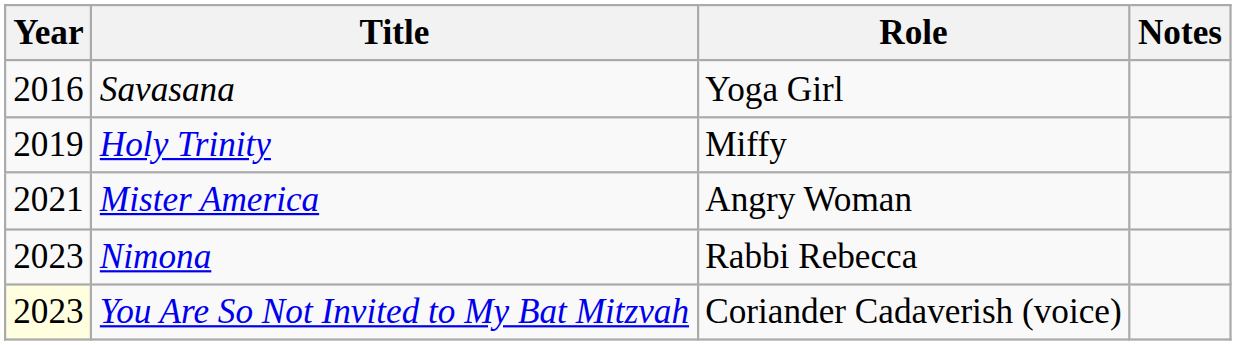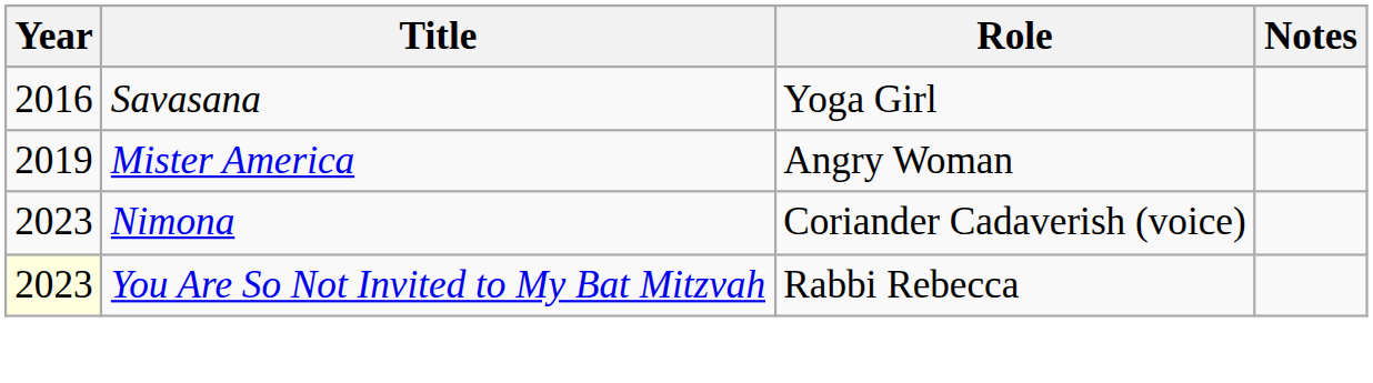 <table class="wikitable sortable">
 <tr>
 <th>Year</th>
 <th>Title</th>
 <th>Role</th>
 <th class="unsortable">Notes</th>
 </tr>
 <tr>
 <td>2016</td>
 <td><em>Savasana</em></td>
 <td>Yoga Girl</td>
 <td></td>
 </tr>
 <tr>
 <td>2019</td>
-<td><em><a href='#'>Holy Trinity</a></em></td>
-<td>Miffy</td>
-<td></td>
-</tr>
-<tr>
-<td>2021</td>
 <td><em><a href='#'>Mister America</a></em></td>
 <td>Angry Woman</td>
 <td></td>
 </tr>
 <tr>
 <td>2023</td>
 <td><em><a href='#'>Nimona</a></em></td>
-<td>Rabbi Rebecca</td>
+<td>Coriander Cadaverish (voice)</td>
 <td></td>
 </tr>
 <tr>
 <td style="background: lightyellow;">2023</td>
 <td><em><a href='#'>You Are So Not Invited to My Bat Mitzvah</a></em></td>
-<td>Coriander Cadaverish (voice)</td>
+<td>Rabbi Rebecca</td>
 <td></td>
 </tr>
 </table>
